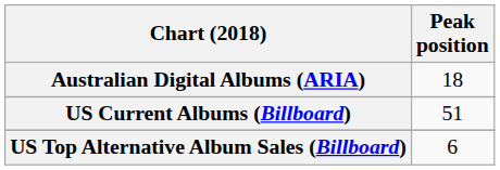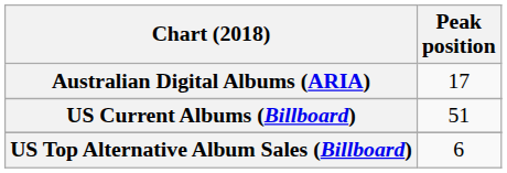 <table class="wikitable sortable plainrowheaders" style="text-align:center">
 <tr>
 <th scope="col">Chart (2018)</th>
 <th scope="col">Peak<br> position</th>
 </tr>
 <tr>
 <th scope="row">Australian Digital Albums (<a href='#'>ARIA</a>)</th>
-<td>18</td>
+<td>17</td>
 </tr>
 <tr>
 </tr>
 <tr>
 </tr>
 <tr>
 </tr>
 <tr>
 </tr>
 <tr>
 </tr>
 <tr>
 </tr>
 <tr>
 </tr>
 <tr>
 </tr>
 <tr>
 </tr>
 <tr>
 </tr>
 <tr>
 </tr>
 <tr>
 </tr>
 <tr>
 </tr>
 <tr>
 <th scope="row">US Current Albums (<em><a href='#'>Billboard</a></em>)</th>
 <td>51</td>
 </tr>
 <tr>
 </tr>
 <tr>
 </tr>
 <tr>
 <th scope="row">US Top Alternative Album Sales (<em><a href='#'>Billboard</a></em>)</th>
 <td>6</td>
 </tr>
 </table>
